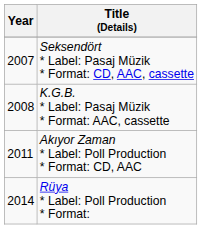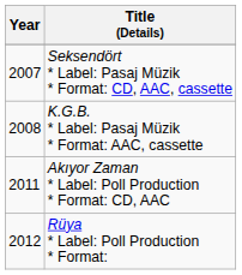 <table class="wikitable">
 <tr>
 <th>Year</th>
 <th>Title<br><small>(Details)</small></th>
 </tr>
 <tr>
 </tr>
 <tr>
 <td>2007</td>
 <td><em>Seksendört</em><br>* Label: Pasaj Müzik<br>* Format: <a href='#'>CD</a>, <a href='#'>AAC</a>, <a href='#'>cassette</a></td>
 </tr>
 <tr>
 <td>2008</td>
 <td><em>K.G.B.</em><br>* Label: Pasaj Müzik<br>* Format: AAC, cassette</td>
 </tr>
 <tr>
 <td>2011</td>
 <td><em>Akıyor Zaman</em><br>* Label: Poll Production<br>* Format: CD, AAC</td>
 </tr>
 <tr>
-<td>2014</td>
+<td>2012</td>
 <td><em><a href='#'>Rüya</a></em><br>* Label: Poll Production<br>* Format:</td>
 </tr>
 </table>
